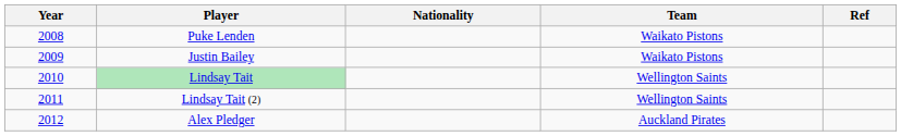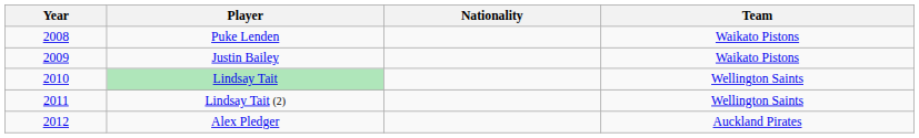 <table class="wikitable" style="width: 80%; text-align:center; font-size:90%">
 <tr>
 <th>Year</th>
 <th>Player</th>
 <th>Nationality</th>
 <th>Team</th>
-<th>Ref</th>
 </tr>
 <tr>
 <td><a href='#'>2008</a></td>
 <td><a href='#'>Puke Lenden</a></td>
 <td></td>
 <td><a href='#'>Waikato Pistons</a></td>
-<td></td>
 </tr>
 <tr>
 <td><a href='#'>2009</a></td>
 <td><a href='#'>Justin Bailey</a></td>
 <td></td>
 <td><a href='#'>Waikato Pistons</a></td>
-<td></td>
 </tr>
 <tr>
 <td><a href='#'>2010</a></td>
 <td style="text-align:center;background:#afe6ba;"><a href='#'>Lindsay Tait</a></td>
 <td></td>
 <td><a href='#'>Wellington Saints</a></td>
-<td></td>
 </tr>
 <tr>
 <td><a href='#'>2011</a></td>
 <td><a href='#'>Lindsay Tait</a> <small>(2)</small></td>
 <td></td>
 <td><a href='#'>Wellington Saints</a></td>
-<td></td>
 </tr>
 <tr>
 <td><a href='#'>2012</a></td>
 <td><a href='#'>Alex Pledger</a></td>
 <td></td>
 <td><a href='#'>Auckland Pirates</a></td>
-<td></td>
 </tr>
 </table>
